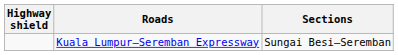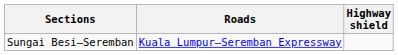 <table class="wikitable">
 <tr>
+<th>Sections</th>
+<th>Roads</th>
 <th>Highway<br>shield</th>
-<th>Roads</th>
-<th>Sections</th>
 </tr>
 <tr>
+<td>Sungai Besi–Seremban</td>
+<td><a href='#'>Kuala Lumpur–Seremban Expressway</a></td>
 <td></td>
-<td><a href='#'>Kuala Lumpur–Seremban Expressway</a></td>
-<td>Sungai Besi–Seremban</td>
 </tr>
 </table>
